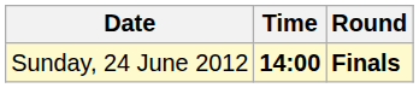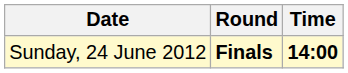 <table class="wikitable">
 <tr>
 <th>Date</th>
+<th>Round</th>
 <th>Time</th>
-<th>Round</th>
 </tr>
 <tr>
 <td style=background:lemonchiffon>Sunday, 24 June 2012</td>
+<td style=background:lemonchiffon><strong>Finals</strong></td>
 <td style=background:lemonchiffon><strong>14:00</strong></td>
-<td style=background:lemonchiffon><strong>Finals</strong></td>
 </tr>
 </table>
